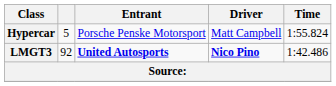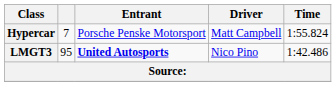 <table class="wikitable" style="font-size:90%;">
 <tr>
 <th>Class</th>
 <th></th>
 <th>Entrant</th>
 <th>Driver</th>
 <th>Time</th>
 </tr>
 <tr>
 <th>Hypercar</th>
-<td style="text-align:center;">5</td>
+<td style="text-align:center;">7</td>
 <td> <a href='#'>Porsche Penske Motorsport</a></td>
 <td> <a href='#'>Matt Campbell</a></td>
 <td>1:55.824</td>
 </tr>
 <tr>
 <th>LMGT3</th>
-<td style="text-align:center;">92</td>
+<td style="text-align:center;">95</td>
 <td><strong> <a href='#'>United Autosports</a></strong></td>
-<td><strong> <a href='#'>Nico Pino</a></strong></td>
+<td> <a href='#'>Nico Pino</a></td>
 <td>1:42.486</td>
 </tr>
 <tr>
 <th colspan="6">Source:</th>
 </tr>
 <tr>
 </tr>
 </table>
